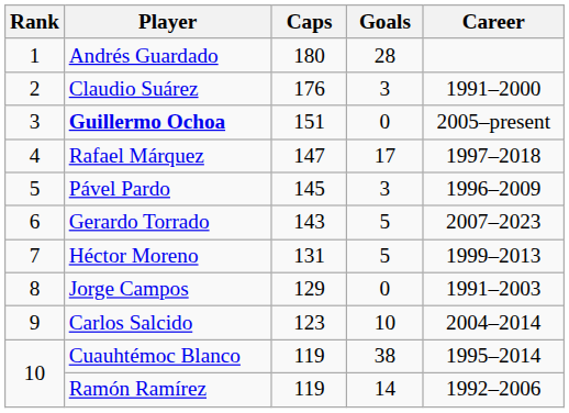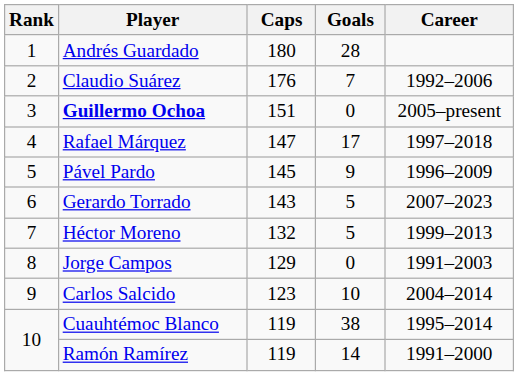 <table class="wikitable sortable" style="text-align:center;">
 <tr>
 <th width="30">Rank</th>
 <th style="width:150px;">Player</th>
 <th width="50">Caps</th>
 <th width="50">Goals</th>
 <th style="width:100px;">Career</th>
 </tr>
 <tr>
 <td>1</td>
 <td align=left><a href='#'>Andrés Guardado</a></td>
 <td>180</td>
 <td>28</td>
 <td></td>
 </tr>
 <tr>
 <td>2</td>
 <td align=left><a href='#'>Claudio Suárez</a></td>
 <td>176</td>
-<td>3</td>
-<td>1991–2000</td>
+<td>7</td>
+<td>1992–2006</td>
 </tr>
 <tr>
 <td>3</td>
 <td align=left><strong><a href='#'>Guillermo Ochoa</a></strong></td>
 <td>151</td>
 <td>0</td>
 <td>2005–present</td>
 </tr>
 <tr>
 <td>4</td>
 <td align=left><a href='#'>Rafael Márquez</a></td>
 <td>147</td>
 <td>17</td>
 <td>1997–2018</td>
 </tr>
 <tr>
 <td>5</td>
 <td align=left><a href='#'>Pável Pardo</a></td>
 <td>145</td>
-<td>3</td>
+<td>9</td>
 <td>1996–2009</td>
 </tr>
 <tr>
 <td>6</td>
 <td align=left><a href='#'>Gerardo Torrado</a></td>
 <td>143</td>
 <td>5</td>
 <td>2007–2023</td>
 </tr>
 <tr>
 <td>7</td>
 <td align=left><a href='#'>Héctor Moreno</a></td>
-<td>131</td>
+<td>132</td>
 <td>5</td>
 <td>1999–2013</td>
 </tr>
 <tr>
 <td>8</td>
 <td align=left><a href='#'>Jorge Campos</a></td>
 <td>129</td>
 <td>0</td>
 <td>1991–2003</td>
 </tr>
 <tr>
 <td>9</td>
 <td align=left><a href='#'>Carlos Salcido</a></td>
 <td>123</td>
 <td>10</td>
 <td>2004–2014</td>
 </tr>
 <tr>
 <td rowspan="2">10</td>
 <td align=left><a href='#'>Cuauhtémoc Blanco</a></td>
 <td>119</td>
 <td>38</td>
 <td>1995–2014</td>
 </tr>
 <tr>
 <td align=left><a href='#'>Ramón Ramírez</a></td>
 <td>119</td>
 <td>14</td>
-<td>1992–2006</td>
+<td>1991–2000</td>
 </tr>
 </table>
